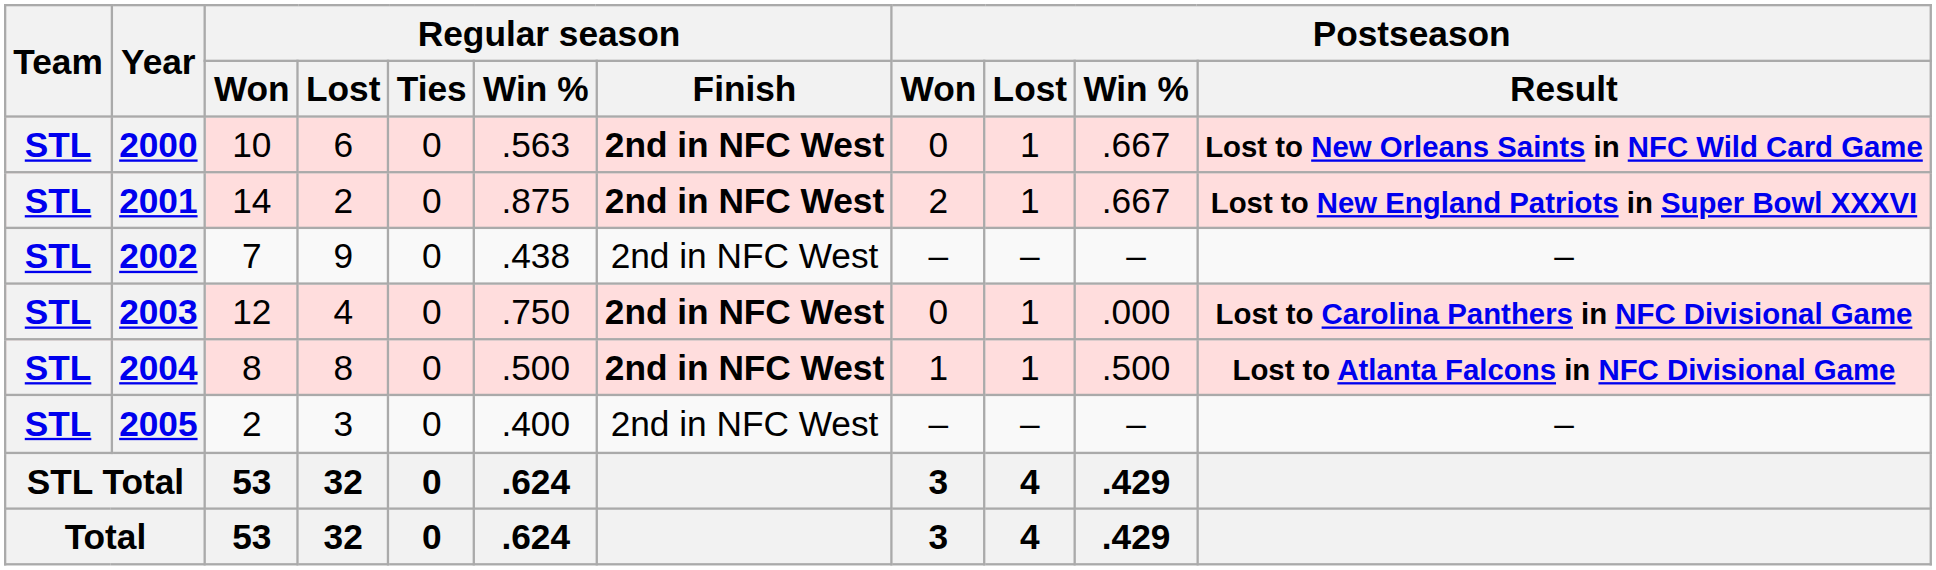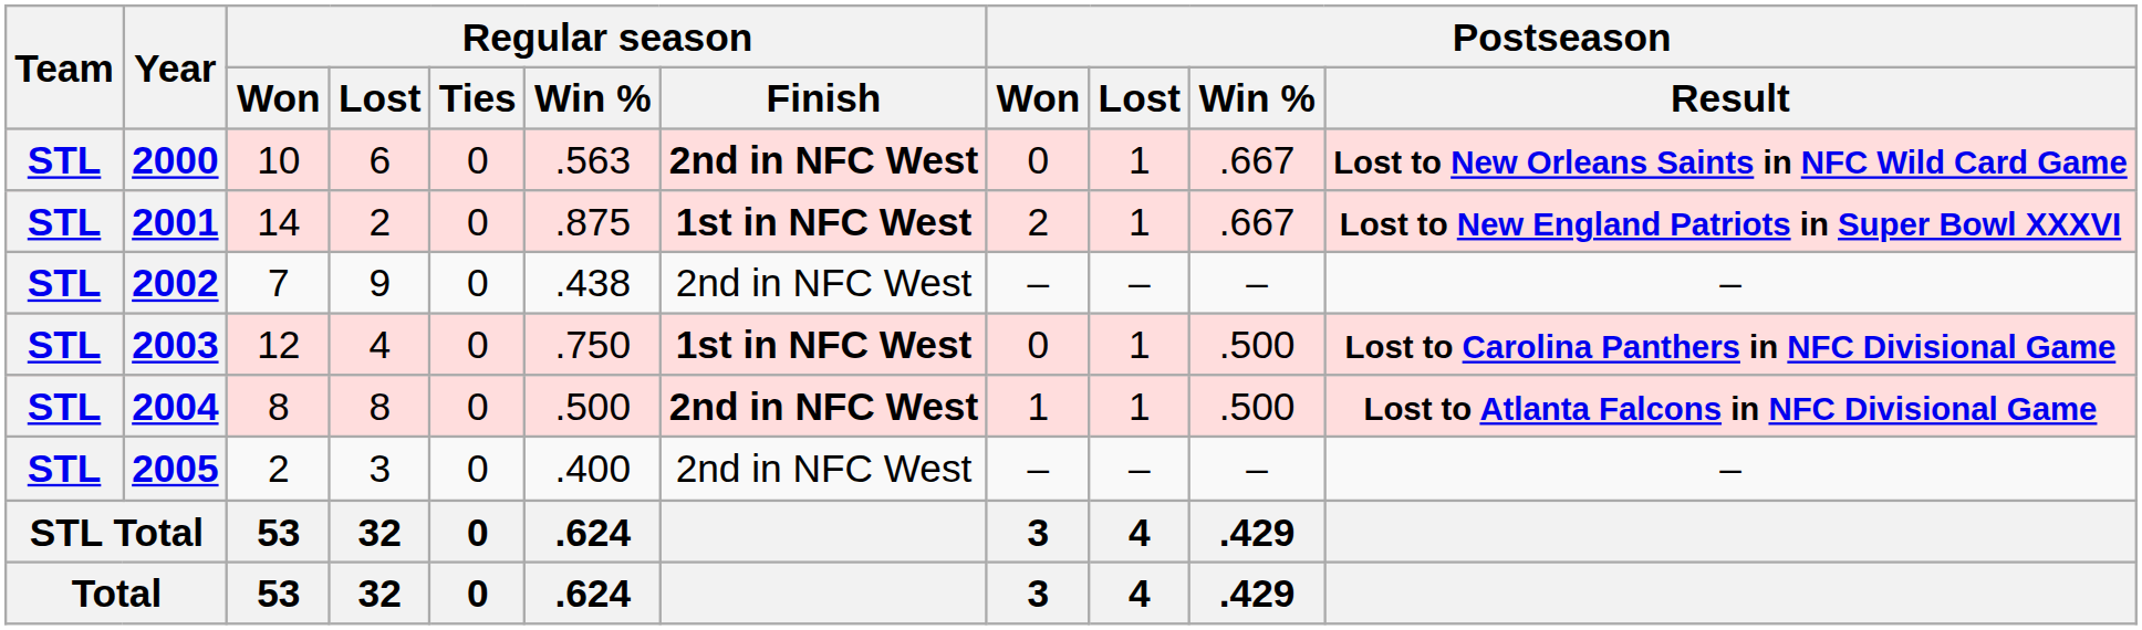 <table class="wikitable" style="font-size: 95%; text-align:center;">
 <tr>
 <th rowspan="2">Team</th>
 <th rowspan="2">Year</th>
 <th colspan="5">Regular season</th>
 <th colspan="4">Postseason</th>
 </tr>
 <tr>
 <th>Won</th>
 <th>Lost</th>
 <th>Ties</th>
 <th>Win %</th>
 <th>Finish</th>
 <th>Won</th>
 <th>Lost</th>
 <th>Win %</th>
 <th>Result</th>
 </tr>
 <tr style="background:#fdd;">
 <th><a href='#'>STL</a></th>
 <th><a href='#'>2000</a></th>
 <td>10</td>
 <td>6</td>
 <td>0</td>
 <td>.563</td>
 <td><strong>2nd in NFC West</strong></td>
 <td>0</td>
 <td>1</td>
 <td>.667</td>
 <td><small><strong>Lost to <a href='#'>New Orleans Saints</a> in <a href='#'>NFC Wild Card Game</a></strong></small></td>
 </tr>
 <tr style="background:#fdd;">
 <th><a href='#'>STL</a></th>
 <th><a href='#'>2001</a></th>
 <td>14</td>
 <td>2</td>
 <td>0</td>
 <td>.875</td>
-<td><strong>2nd in NFC West</strong></td>
+<td><strong>1st in NFC West</strong></td>
 <td>2</td>
 <td>1</td>
 <td>.667</td>
 <td><small><strong>Lost to <a href='#'>New England Patriots</a> in <a href='#'>Super Bowl XXXVI</a></strong></small></td>
 </tr>
 <tr>
 <th><a href='#'>STL</a></th>
 <th><a href='#'>2002</a></th>
 <td>7</td>
 <td>9</td>
 <td>0</td>
 <td>.438</td>
 <td>2nd in NFC West</td>
 <td>–</td>
 <td>–</td>
 <td>–</td>
 <td>–</td>
 </tr>
 <tr style="background:#fdd;">
 <th><a href='#'>STL</a></th>
 <th><a href='#'>2003</a></th>
 <td>12</td>
 <td>4</td>
 <td>0</td>
 <td>.750</td>
-<td><strong>2nd in NFC West</strong></td>
+<td><strong>1st in NFC West</strong></td>
 <td>0</td>
 <td>1</td>
-<td>.000</td>
+<td>.500</td>
 <td><small><strong>Lost to <a href='#'>Carolina Panthers</a> in <a href='#'>NFC Divisional Game</a></strong></small></td>
 </tr>
 <tr style="background:#fdd;">
 <th><a href='#'>STL</a></th>
 <th><a href='#'>2004</a></th>
 <td>8</td>
 <td>8</td>
 <td>0</td>
 <td>.500</td>
 <td><strong>2nd in NFC West</strong></td>
 <td>1</td>
 <td>1</td>
 <td>.500</td>
 <td><small><strong>Lost to <a href='#'>Atlanta Falcons</a> in <a href='#'>NFC Divisional Game</a></strong></small></td>
 </tr>
 <tr>
 <th><a href='#'>STL</a></th>
 <th><a href='#'>2005</a></th>
 <td>2</td>
 <td>3</td>
 <td>0</td>
 <td>.400</td>
 <td>2nd in NFC West</td>
 <td>–</td>
 <td>–</td>
 <td>–</td>
 <td>–</td>
 </tr>
 <tr>
 <th colspan="2">STL Total</th>
 <th>53</th>
 <th>32</th>
 <th>0</th>
 <th>.624</th>
 <th></th>
 <th>3</th>
 <th>4</th>
 <th>.429</th>
 <th></th>
 </tr>
 <tr>
 <th colspan="2">Total</th>
 <th>53</th>
 <th>32</th>
 <th>0</th>
 <th>.624</th>
 <th></th>
 <th>3</th>
 <th>4</th>
 <th>.429</th>
 <th></th>
 </tr>
 </table>
